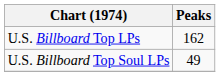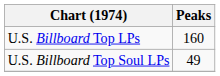 <table class="wikitable">
 <tr>
 <th>Chart (1974)</th>
 <th>Peaks<br></th>
 </tr>
 <tr>
 <td>U.S. <a href='#'><em>Billboard</em> Top LPs</a></td>
-<td align="center">162</td>
+<td align="center">160</td>
 </tr>
 <tr>
 <td>U.S. <em>Billboard</em> <a href='#'>Top Soul LPs</a></td>
 <td align="center">49</td>
 </tr>
 <tr>
 </tr>
 </table>
